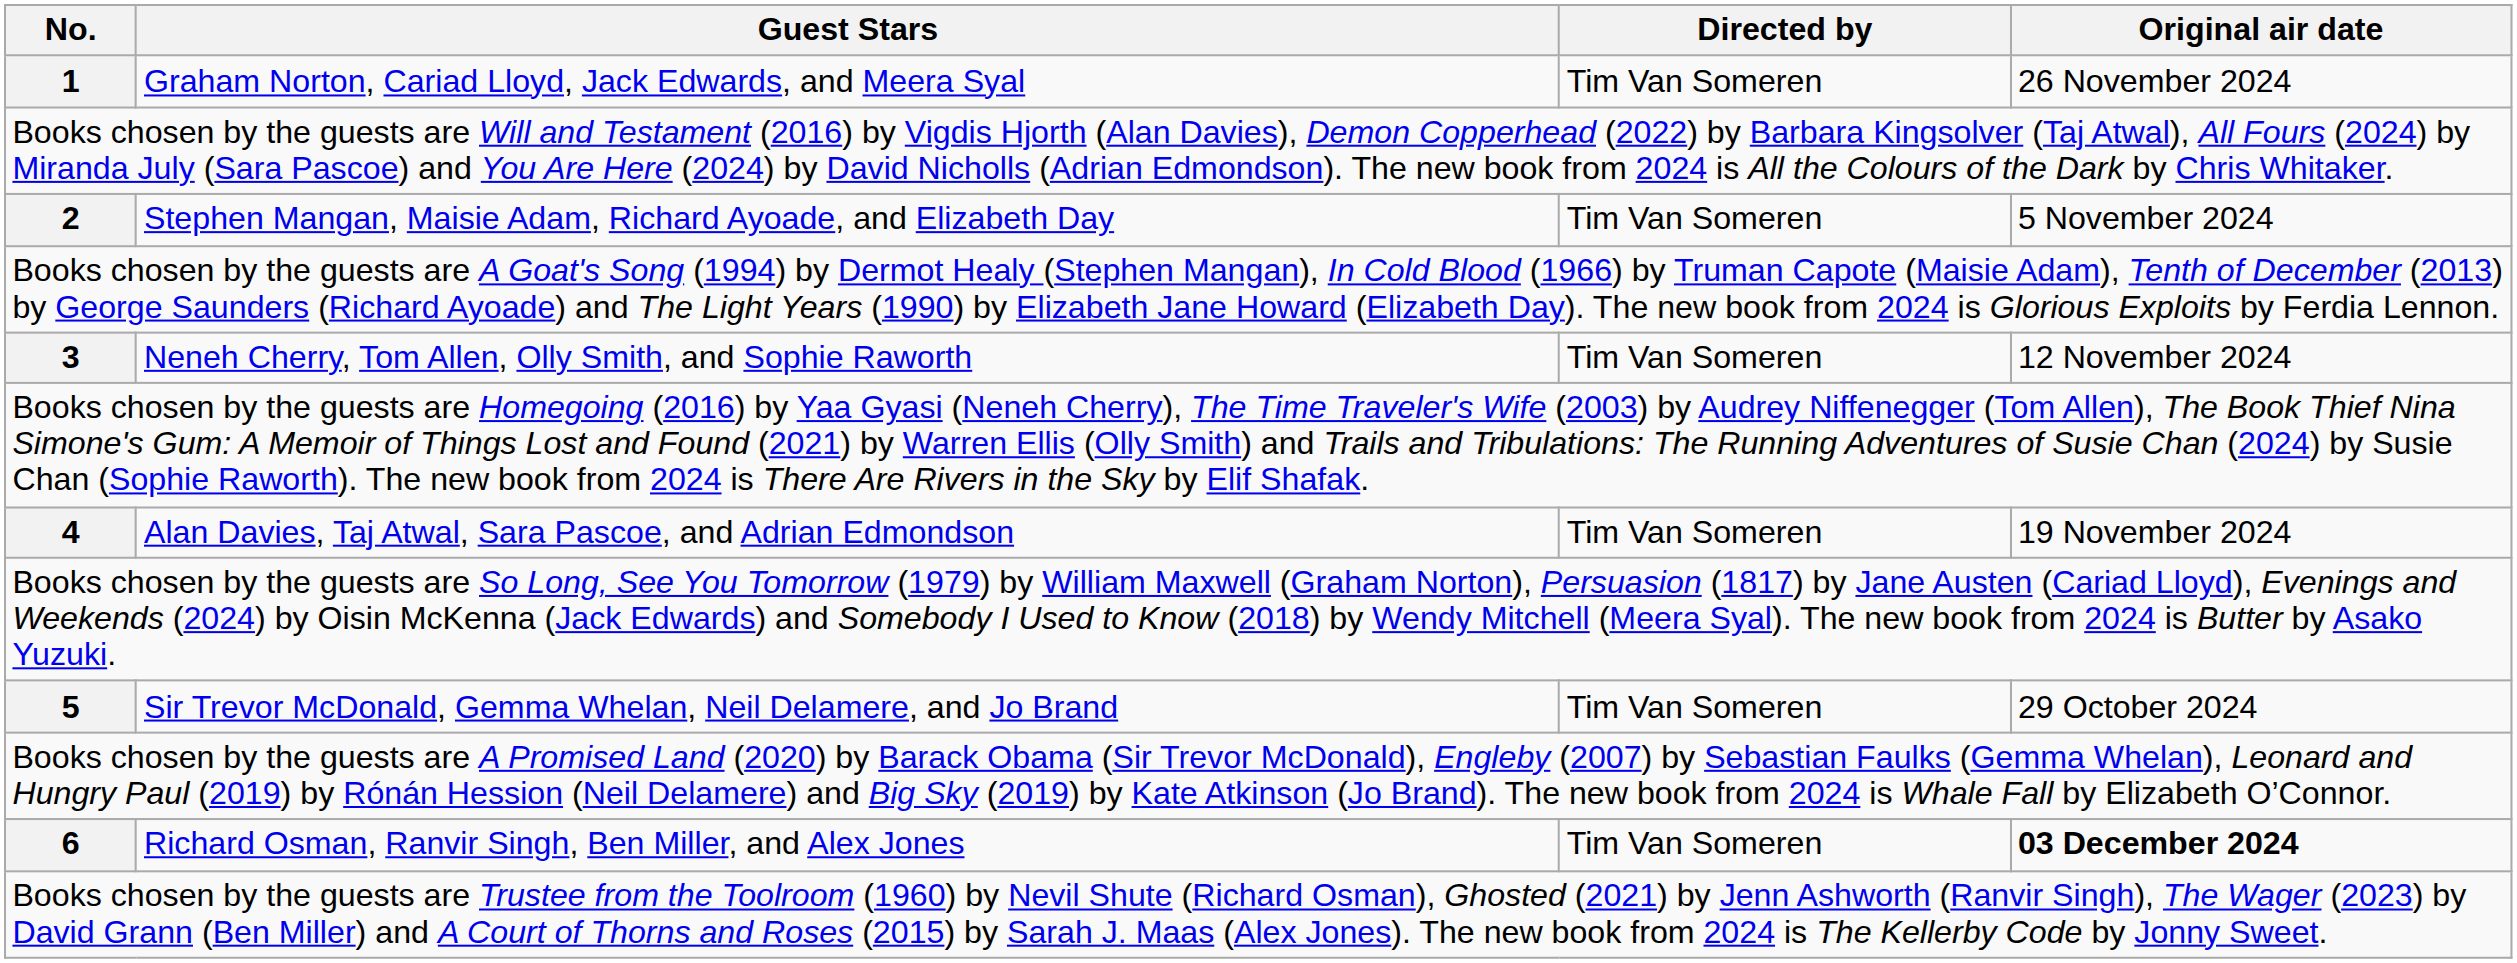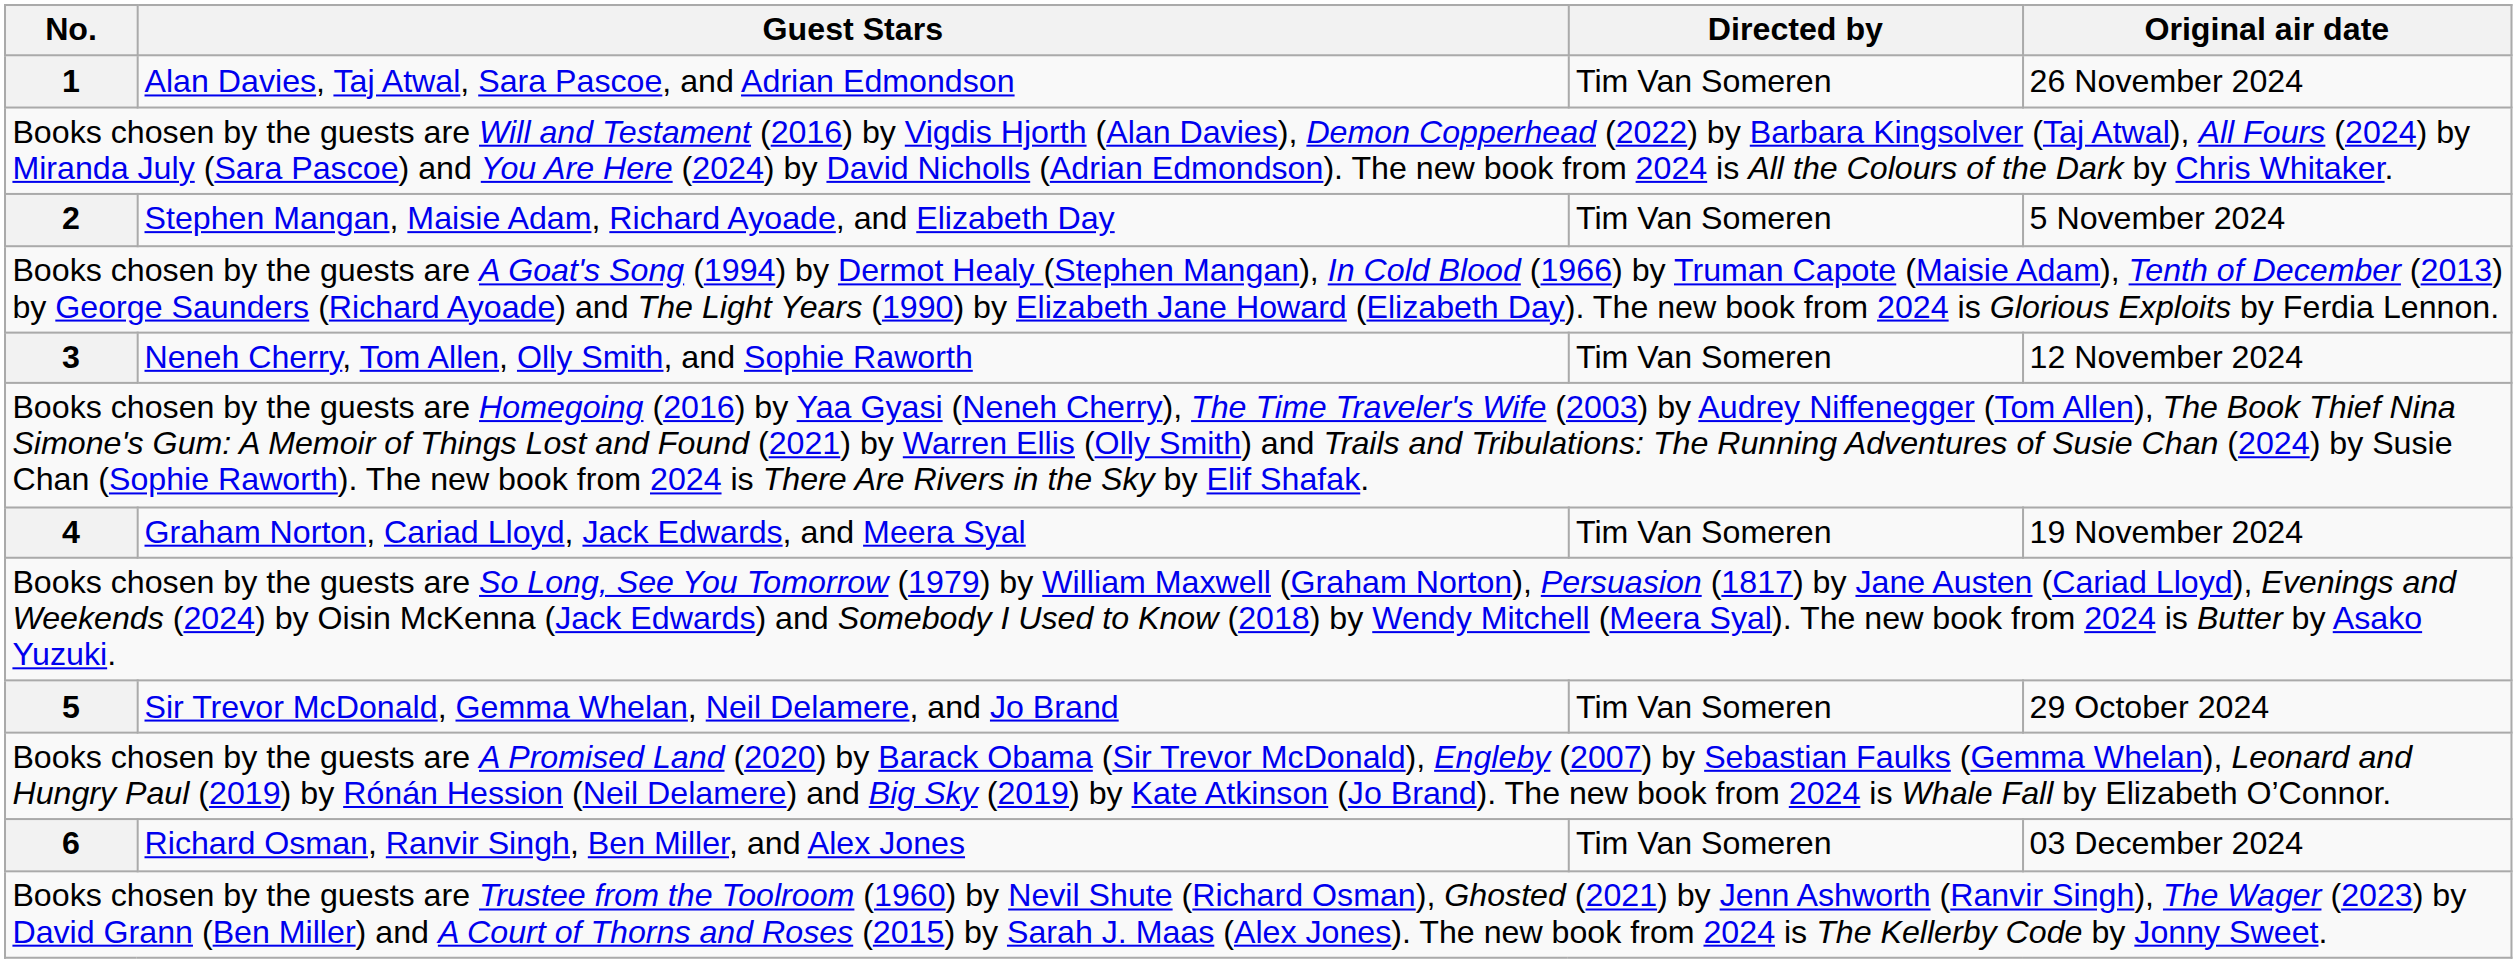 <table class="wikitable">
 <tr>
 <th>No.</th>
 <th>Guest Stars</th>
 <th>Directed by</th>
 <th>Original air date</th>
 </tr>
 <tr>
 <th rowspan="1">1</th>
-<td><a href='#'>Graham Norton</a>, <a href='#'>Cariad Lloyd</a>, <a href='#'>Jack Edwards</a>, and <a href='#'>Meera Syal</a></td>
+<td><a href='#'>Alan Davies</a>, <a href='#'>Taj Atwal</a>, <a href='#'>Sara Pascoe</a>, and <a href='#'>Adrian Edmondson</a></td>
 <td>Tim Van Someren</td>
 <td>26 November 2024</td>
 </tr>
 <tr>
 <td colspan="4">Books chosen by the guests are <em><a href='#'>Will and Testament</a></em> (<a href='#'>2016</a>) by <a href='#'>Vigdis Hjorth</a> (<a href='#'>Alan Davies</a>), <em><a href='#'>Demon Copperhead</a></em> (<a href='#'>2022</a>) by <a href='#'>Barbara Kingsolver</a> (<a href='#'>Taj Atwal</a>), <em><a href='#'>All Fours</a></em> (<a href='#'>2024</a>) by <a href='#'>Miranda July</a> (<a href='#'>Sara Pascoe</a>) and <em><a href='#'>You Are Here</a></em> (<a href='#'>2024</a>) by <a href='#'>David Nicholls</a> (<a href='#'>Adrian Edmondson</a>). The new book from <a href='#'>2024</a> is <em>All the Colours of the Dark</em> by <a href='#'>Chris Whitaker</a>.</td>
 </tr>
 <tr>
 <th rowspan="1">2</th>
 <td><a href='#'>Stephen Mangan</a>, <a href='#'>Maisie Adam</a>, <a href='#'>Richard Ayoade</a>, and <a href='#'>Elizabeth Day</a></td>
 <td>Tim Van Someren</td>
 <td>5 November 2024</td>
 </tr>
 <tr>
 <td colspan="4">Books chosen by the guests are <em><a href='#'>A Goat's Song</a></em> (<a href='#'>1994</a>) by <a href='#'>Dermot Healy </a> (<a href='#'>Stephen Mangan</a>), <em><a href='#'>In Cold Blood</a></em> (<a href='#'>1966</a>) by <a href='#'>Truman Capote</a> (<a href='#'>Maisie Adam</a>), <em><a href='#'>Tenth of December</a></em> (<a href='#'>2013</a>) by <a href='#'>George Saunders</a> (<a href='#'>Richard Ayoade</a>) and <em>The Light Years</em> (<a href='#'>1990</a>) by <a href='#'>Elizabeth Jane Howard</a> (<a href='#'>Elizabeth Day</a>). The new book from <a href='#'>2024</a> is <em>Glorious Exploits</em> by Ferdia Lennon.</td>
 </tr>
 <tr>
 <th rowspan="1">3</th>
 <td><a href='#'>Neneh Cherry</a>, <a href='#'>Tom Allen</a>, <a href='#'>Olly Smith</a>, and <a href='#'>Sophie Raworth</a></td>
 <td>Tim Van Someren</td>
 <td>12 November 2024</td>
 </tr>
 <tr>
 <td colspan="4">Books chosen by the guests are <em><a href='#'>Homegoing</a></em> (<a href='#'>2016</a>) by <a href='#'>Yaa Gyasi</a> (<a href='#'>Neneh Cherry</a>), <em><a href='#'>The Time Traveler's Wife</a></em> (<a href='#'>2003</a>) by <a href='#'>Audrey Niffenegger</a> (<a href='#'>Tom Allen</a>), <em>The Book Thief Nina Simone's Gum: A Memoir of Things Lost and Found</em> (<a href='#'>2021</a>) by <a href='#'>Warren Ellis</a> (<a href='#'>Olly Smith</a>) and <em>Trails and Tribulations: The Running Adventures of Susie Chan</em> (<a href='#'>2024</a>) by Susie Chan (<a href='#'>Sophie Raworth</a>). The new book from <a href='#'>2024</a> is <em>There Are Rivers in the Sky</em> by <a href='#'>Elif Shafak</a>.</td>
 </tr>
 <tr>
 <th rowspan="1">4</th>
-<td><a href='#'>Alan Davies</a>, <a href='#'>Taj Atwal</a>, <a href='#'>Sara Pascoe</a>, and <a href='#'>Adrian Edmondson</a></td>
+<td><a href='#'>Graham Norton</a>, <a href='#'>Cariad Lloyd</a>, <a href='#'>Jack Edwards</a>, and <a href='#'>Meera Syal</a></td>
 <td>Tim Van Someren</td>
 <td>19 November 2024</td>
 </tr>
 <tr>
 <td colspan="4">Books chosen by the guests are <em><a href='#'>So Long, See You Tomorrow</a></em> (<a href='#'>1979</a>) by <a href='#'>William Maxwell</a> (<a href='#'>Graham Norton</a>), <em><a href='#'>Persuasion</a></em> (<a href='#'>1817</a>) by <a href='#'>Jane Austen</a> (<a href='#'>Cariad Lloyd</a>), <em>Evenings and Weekends</em> (<a href='#'>2024</a>) by Oisin McKenna (<a href='#'>Jack Edwards</a>) and <em>Somebody I Used to Know</em> (<a href='#'>2018</a>) by <a href='#'>Wendy Mitchell</a> (<a href='#'>Meera Syal</a>). The new book from <a href='#'>2024</a> is <em>Butter</em> by <a href='#'>Asako Yuzuki</a>.</td>
 </tr>
 <tr>
 <th rowspan="1">5</th>
 <td><a href='#'>Sir Trevor McDonald</a>, <a href='#'>Gemma Whelan</a>, <a href='#'>Neil Delamere</a>, and <a href='#'>Jo Brand</a></td>
 <td>Tim Van Someren</td>
 <td>29 October 2024</td>
 </tr>
 <tr>
 <td colspan="4">Books chosen by the guests are <em><a href='#'>A Promised Land</a></em> (<a href='#'>2020</a>) by <a href='#'>Barack Obama</a> (<a href='#'>Sir Trevor McDonald</a>), <em><a href='#'>Engleby</a></em> (<a href='#'>2007</a>) by <a href='#'>Sebastian Faulks</a> (<a href='#'>Gemma Whelan</a>), <em>Leonard and Hungry Paul</em> (<a href='#'>2019</a>) by <a href='#'>Rónán Hession</a> (<a href='#'>Neil Delamere</a>) and <em><a href='#'>Big Sky</a></em> (<a href='#'>2019</a>) by <a href='#'>Kate Atkinson</a> (<a href='#'>Jo Brand</a>). The new book from <a href='#'>2024</a> is <em>Whale Fall</em> by Elizabeth O’Connor.</td>
 </tr>
 <tr>
 <th rowspan="1">6</th>
 <td><a href='#'>Richard Osman</a>, <a href='#'>Ranvir Singh</a>, <a href='#'>Ben Miller</a>, and <a href='#'>Alex Jones</a></td>
 <td>Tim Van Someren</td>
-<td><strong>03 December 2024</strong></td>
+<td>03 December 2024</td>
 </tr>
 <tr>
 <td colspan="4">Books chosen by the guests are <em><a href='#'>Trustee from the Toolroom</a></em> (<a href='#'>1960</a>) by <a href='#'>Nevil Shute</a> (<a href='#'>Richard Osman</a>), <em>Ghosted</em> (<a href='#'>2021</a>) by <a href='#'>Jenn Ashworth</a> (<a href='#'>Ranvir Singh</a>), <em><a href='#'>The Wager</a></em> (<a href='#'>2023</a>) by <a href='#'>David Grann</a> (<a href='#'>Ben Miller</a>) and <em><a href='#'>A Court of Thorns and Roses</a></em> (<a href='#'>2015</a>) by <a href='#'>Sarah J. Maas</a> (<a href='#'>Alex Jones</a>). The new book from <a href='#'>2024</a> is <em>The Kellerby Code</em> by <a href='#'>Jonny Sweet</a>.</td>
 </tr>
 </table>
